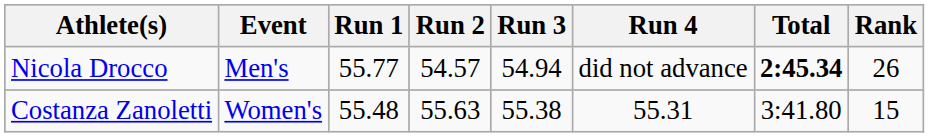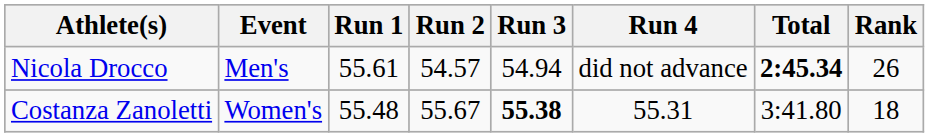 <table class="wikitable">
 <tr>
 <th>Athlete(s)</th>
 <th>Event</th>
 <th>Run 1</th>
 <th>Run 2</th>
 <th>Run 3</th>
 <th>Run 4</th>
 <th>Total</th>
 <th>Rank</th>
 </tr>
 <tr>
 <td><a href='#'>Nicola Drocco</a></td>
 <td><a href='#'>Men's</a></td>
-<td align="center">55.77</td>
+<td align="center">55.61</td>
 <td align="center">54.57</td>
 <td align="center">54.94</td>
 <td colspan=1 align="center">did not advance</td>
 <td align="center"><strong>2:45.34</strong></td>
 <td align="center">26</td>
 </tr>
 <tr>
 <td><a href='#'>Costanza Zanoletti</a></td>
 <td><a href='#'>Women's</a></td>
 <td align="center">55.48</td>
-<td align="center">55.63</td>
-<td align="center">55.38</td>
+<td align="center">55.67</td>
+<td align="center"><strong>55.38</strong></td>
 <td align="center">55.31</td>
 <td align="center">3:41.80</td>
-<td align="center">15</td>
+<td align="center">18</td>
 </tr>
 </table>
